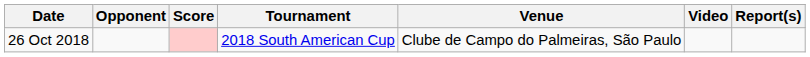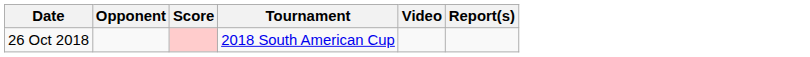 <table class=wikitable>
 <tr>
 <th>Date</th>
 <th>Opponent</th>
 <th>Score</th>
 <th>Tournament</th>
-<th>Venue</th>
 <th>Video</th>
 <th>Report(s)</th>
 </tr>
 <tr>
 <td>26 Oct 2018</td>
 <td></td>
 <td bgcolor="#FFCCCC"></td>
 <td><a href='#'>2018 South American Cup</a></td>
-<td> Clube de Campo do Palmeiras, São Paulo</td>
 <td align=center></td>
 <td align="center"></td>
 </tr>
 </table>
